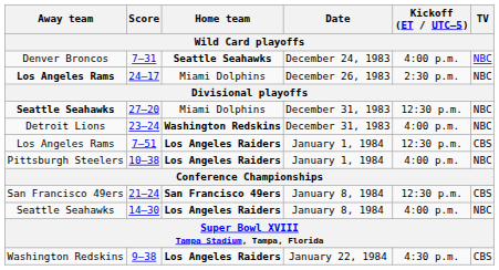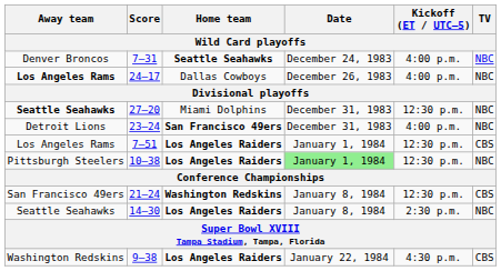 <table class="wikitable" style="font-size:92%; text-align:center;">
 <tr>
 <th>Away team</th>
 <th>Score</th>
 <th>Home team</th>
 <th>Date</th>
 <th>Kickoff<br>(<a href='#'>ET</a> / <a href='#'>UTC–5</a>)</th>
 <th>TV</th>
 </tr>
 <tr>
 <th colspan="6">Wild Card playoffs</th>
 </tr>
 <tr>
 <td>Denver Broncos</td>
 <td><a href='#'>7–31</a></td>
 <td><strong>Seattle Seahawks</strong></td>
 <td>December 24, 1983</td>
 <td>4:00 p.m.</td>
 <td><a href='#'>NBC</a></td>
 </tr>
 <tr>
 <td><strong>Los Angeles Rams</strong></td>
 <td><a href='#'>24–17</a></td>
-<td>Miami Dolphins</td>
+<td>Dallas Cowboys</td>
 <td>December 26, 1983</td>
-<td>2:30 p.m.</td>
+<td>4:00 p.m.</td>
 <td>NBC</td>
 </tr>
 <tr>
 <th colspan="6">Divisional playoffs</th>
 </tr>
 <tr>
 <td><strong>Seattle Seahawks</strong></td>
 <td><a href='#'>27–20</a></td>
 <td>Miami Dolphins</td>
 <td>December 31, 1983</td>
 <td>12:30 p.m.</td>
 <td>NBC</td>
 </tr>
 <tr>
 <td>Detroit Lions</td>
 <td><a href='#'>23–24</a></td>
-<td><strong>Washington Redskins</strong></td>
+<td><strong>San Francisco 49ers</strong></td>
 <td>December 31, 1983</td>
 <td>4:00 p.m.</td>
 <td>NBC</td>
 </tr>
 <tr>
 <td>Los Angeles Rams</td>
 <td><a href='#'>7–51</a></td>
 <td><strong>Los Angeles Raiders</strong></td>
 <td>January 1, 1984</td>
 <td>12:30 p.m.</td>
 <td>CBS</td>
 </tr>
 <tr>
 <td>Pittsburgh Steelers</td>
 <td><a href='#'>10–38</a></td>
 <td><strong>Los Angeles Raiders</strong></td>
-<td>January 1, 1984</td>
-<td>4:00 p.m.</td>
+<td style="background: lightgreen;">January 1, 1984</td>
+<td>12:30 p.m.</td>
 <td>NBC</td>
 </tr>
 <tr>
 <th colspan="6">Conference Championships</th>
 </tr>
 <tr>
 <td>San Francisco 49ers</td>
 <td><a href='#'>21–24</a></td>
-<td><strong>San Francisco 49ers</strong></td>
+<td><strong>Washington Redskins</strong></td>
 <td>January 8, 1984</td>
 <td>12:30 p.m.</td>
 <td>CBS</td>
 </tr>
 <tr>
 <td>Seattle Seahawks</td>
 <td><a href='#'>14–30</a></td>
 <td><strong>Los Angeles Raiders</strong></td>
 <td>January 8, 1984</td>
-<td>4:00 p.m.</td>
+<td>2:30 p.m.</td>
 <td>NBC</td>
 </tr>
 <tr>
 <th colspan="6"><a href='#'>Super Bowl XVIII</a><br><small><a href='#'>Tampa Stadium</a>, Tampa, Florida</small></th>
 </tr>
 <tr>
 <td>Washington Redskins</td>
 <td><a href='#'>9–38</a></td>
 <td><strong>Los Angeles Raiders</strong></td>
 <td>January 22, 1984</td>
 <td>4:30 p.m.</td>
 <td>CBS</td>
 </tr>
 </table>
